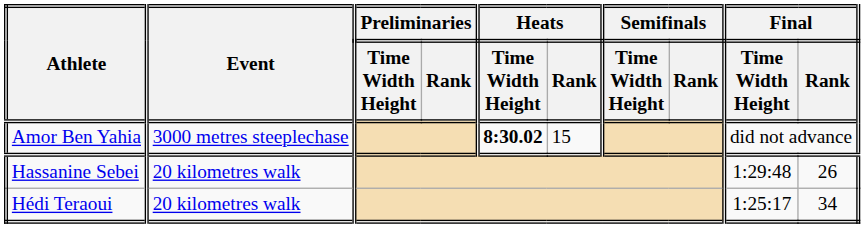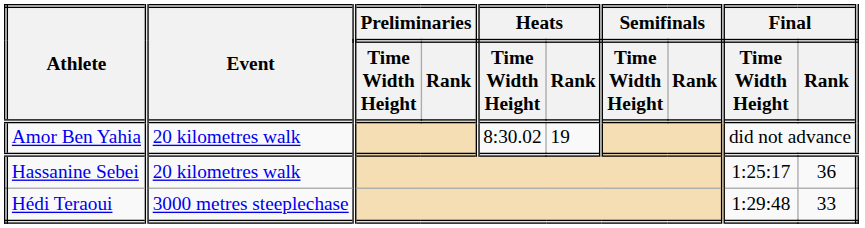 <table class=wikitable style="font-size:90%; border: double;">
 <tr>
 <th rowspan="2" style="border-right:double">Athlete</th>
 <th rowspan="2" style="border-right:double">Event</th>
 <th colspan="2" style="border-right:double; border-bottom:double;">Preliminaries</th>
 <th colspan="2" style="border-right:double; border-bottom:double;">Heats</th>
 <th colspan="2" style="border-right:double; border-bottom:double;">Semifinals</th>
 <th colspan="2" style="border-right:double; border-bottom:double;">Final</th>
 </tr>
 <tr>
 <th>Time<br>Width<br>Height</th>
 <th style="border-right:double">Rank</th>
 <th>Time<br>Width<br>Height</th>
 <th style="border-right:double">Rank</th>
 <th>Time<br>Width<br>Height</th>
 <th style="border-right:double">Rank</th>
 <th>Time<br>Width<br>Height</th>
 <th style="border-right:double">Rank</th>
 </tr>
 <tr style="border-top: double;">
 <td style="border-right:double"><a href='#'>Amor Ben Yahia</a></td>
-<td style="border-right:double"><a href='#'>3000 metres steeplechase</a></td>
+<td style="border-right:double"><a href='#'>20 kilometres walk</a></td>
 <td style="border-right:double" colspan= 2 bgcolor="wheat"></td>
-<td align=center><strong>8:30.02</strong></td>
-<td style="border-right:double">15</td>
+<td align=center>8:30.02</td>
+<td style="border-right:double">19</td>
 <td style="border-right:double" colspan= 2 bgcolor="wheat"></td>
 <td align=center colspan=2>did not advance</td>
 </tr>
 <tr style="border-top: double;">
 <td style="border-right:double"><a href='#'>Hassanine Sebei</a></td>
 <td style="border-right:double"><a href='#'>20 kilometres walk</a></td>
 <td style="border-right:double" colspan= 6 bgcolor="wheat"></td>
-<td align=center>1:29:48</td>
-<td align=center>26</td>
+<td align=center>1:25:17</td>
+<td align=center>36</td>
 </tr>
 <tr>
 <td style="border-right:double"><a href='#'>Hédi Teraoui</a></td>
-<td style="border-right:double"><a href='#'>20 kilometres walk</a></td>
+<td style="border-right:double"><a href='#'>3000 metres steeplechase</a></td>
 <td style="border-right:double" colspan= 6 bgcolor="wheat"></td>
-<td align=center>1:25:17</td>
-<td align=center>34</td>
+<td align=center>1:29:48</td>
+<td align=center>33</td>
 </tr>
 </table>
